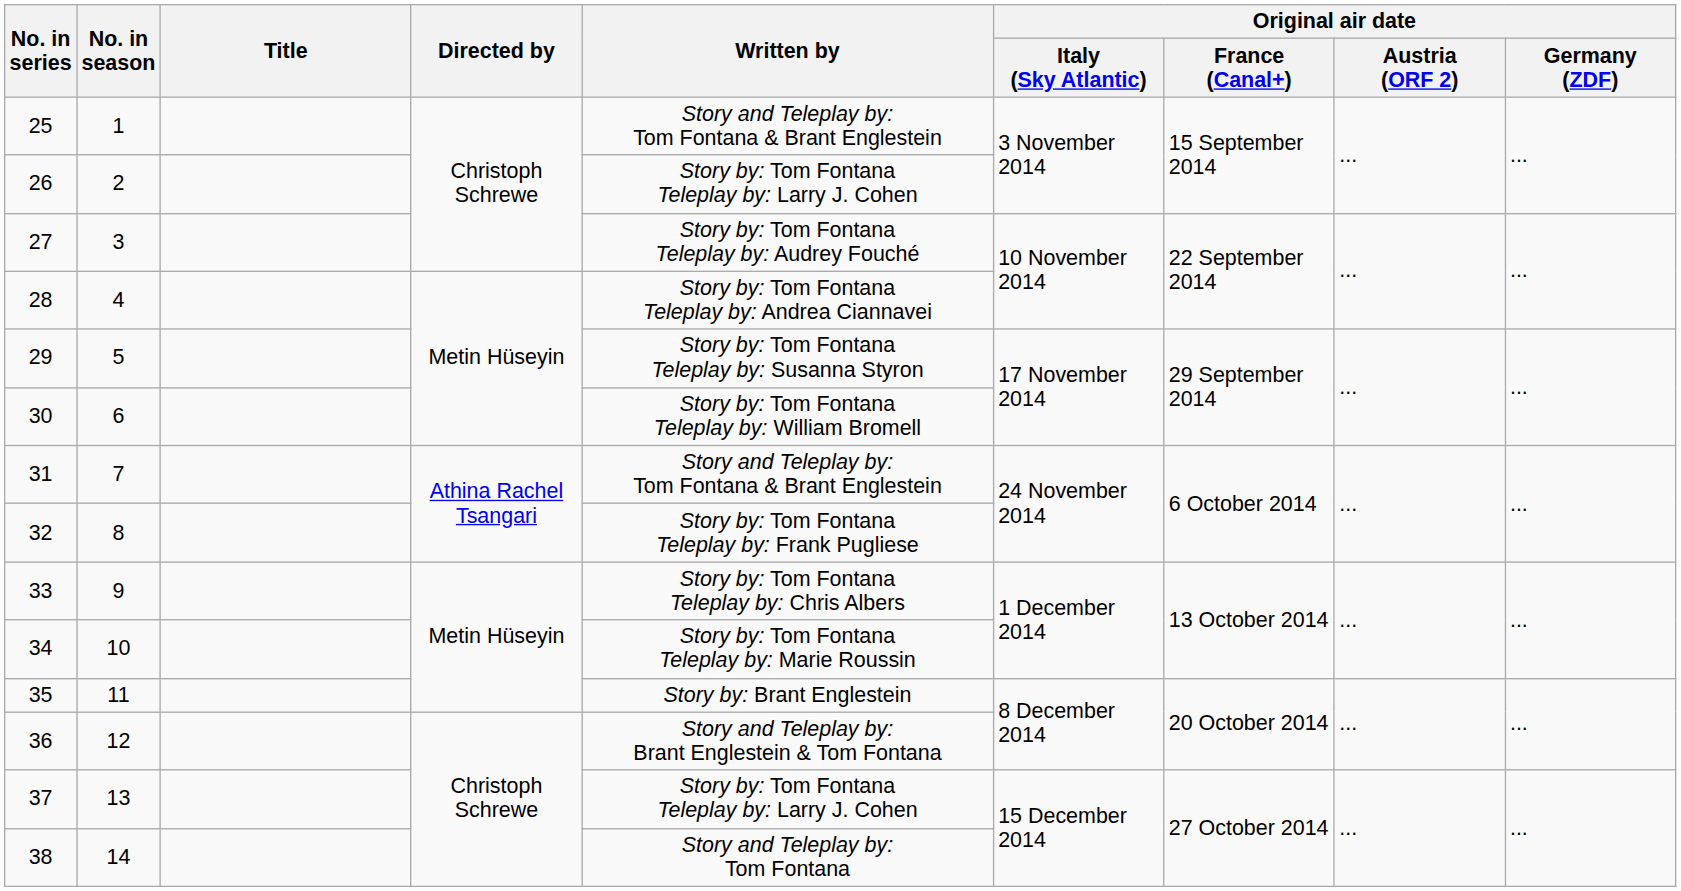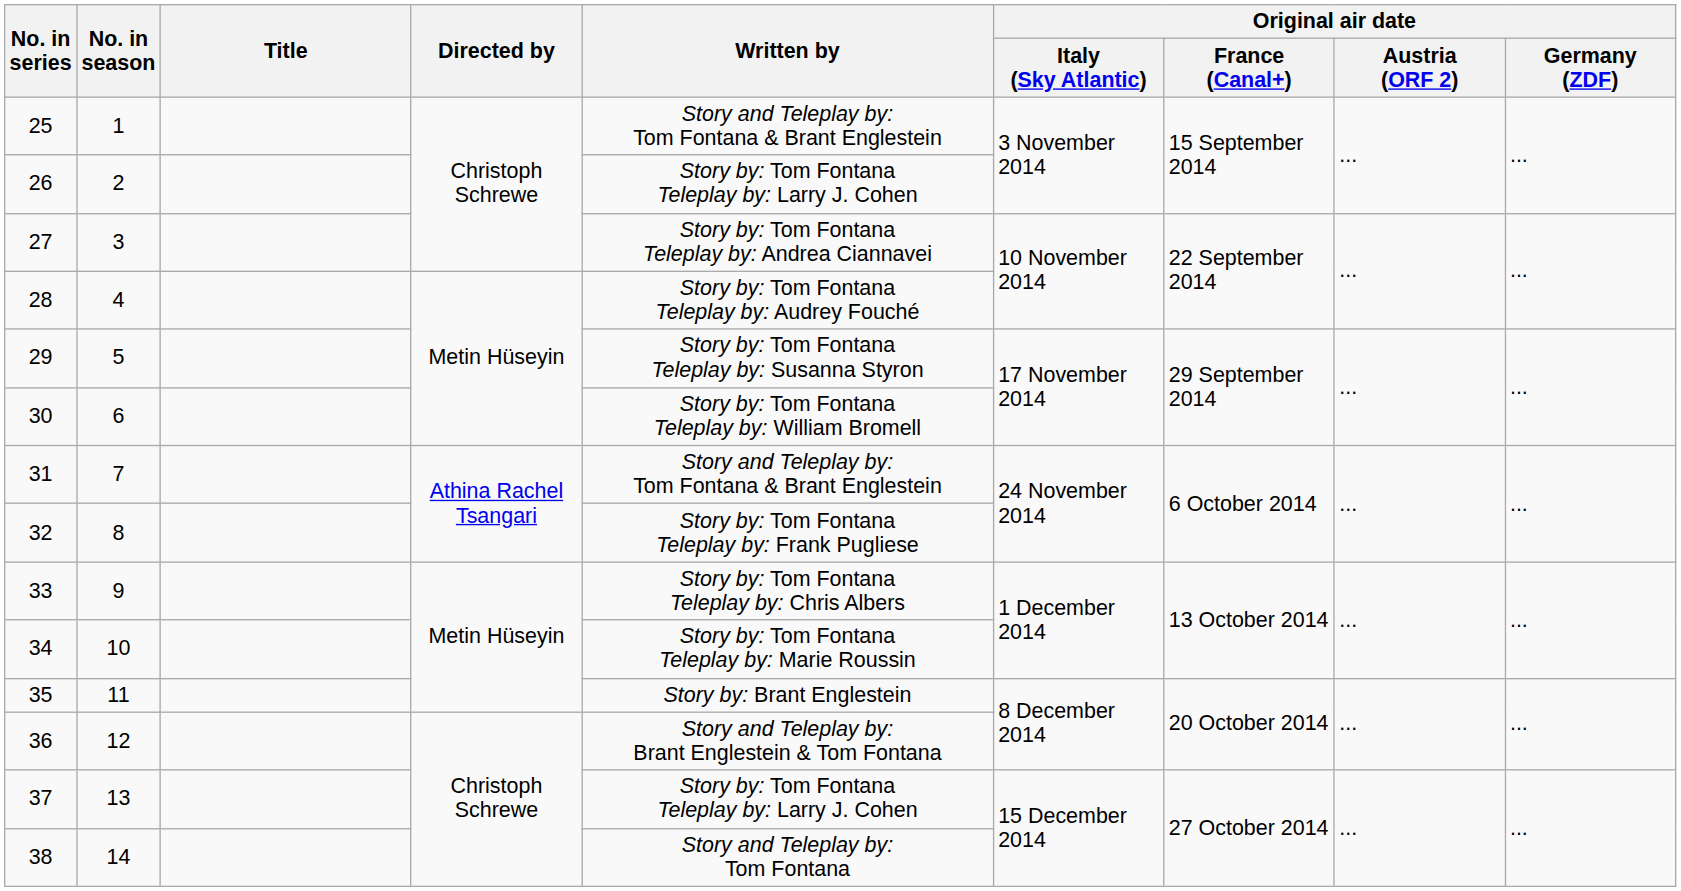 <table class="wikitable" border="1">
 <tr>
 <th rowspan="2">No. in<br>series</th>
 <th rowspan="2">No. in<br>season</th>
 <th rowspan="2" width="180">Title</th>
 <th rowspan="2" width="120">Directed by</th>
 <th rowspan="2" width="300" align="center">Written by</th>
 <th colspan="5" align="center">Original air date</th>
 </tr>
 <tr>
 <th width="120">Italy<br>(<a href='#'>Sky Atlantic</a>)</th>
 <th width="120">France<br>(<a href='#'>Canal+</a>)</th>
 <th width="120">Austria<br>(<a href='#'>ORF 2</a>)</th>
 <th width="120">Germany<br>(<a href='#'>ZDF</a>)</th>
 </tr>
 <tr>
 <td align=center>25</td>
 <td align=center>1</td>
 <td><em></em></td>
 <td rowspan="3" align=center>Christoph Schrewe</td>
 <td align=center><em>Story and Teleplay by:</em><br>Tom Fontana & Brant Englestein</td>
 <td rowspan="2">3 November 2014</td>
 <td rowspan="2">15 September 2014</td>
 <td rowspan="2">...</td>
 <td rowspan="2">...</td>
 </tr>
 <tr>
 <td align=center>26</td>
 <td align=center>2</td>
 <td><em></em></td>
 <td align=center><em>Story by:</em> Tom Fontana<br><em>Teleplay by:</em> Larry J. Cohen</td>
 </tr>
 <tr>
 <td align=center>27</td>
 <td align=center>3</td>
 <td><em></em></td>
-<td align=center><em>Story by:</em> Tom Fontana<br><em>Teleplay by:</em> Audrey Fouché</td>
+<td align=center><em>Story by:</em> Tom Fontana<br><em>Teleplay by:</em> Andrea Ciannavei</td>
 <td rowspan="2">10 November 2014</td>
 <td rowspan="2">22 September 2014</td>
 <td rowspan="2">...</td>
 <td rowspan="2">...</td>
 </tr>
 <tr>
 <td align=center>28</td>
 <td align=center>4</td>
 <td><em></em></td>
 <td rowspan="3" align=center>Metin Hüseyin</td>
-<td align=center><em>Story by:</em> Tom Fontana<br><em>Teleplay by:</em> Andrea Ciannavei</td>
+<td align=center><em>Story by:</em> Tom Fontana<br><em>Teleplay by:</em> Audrey Fouché</td>
 </tr>
 <tr>
 <td align=center>29</td>
 <td align=center>5</td>
 <td><em></em></td>
 <td align=center><em>Story by:</em> Tom Fontana<br><em>Teleplay by:</em> Susanna Styron</td>
 <td rowspan="2">17 November 2014</td>
 <td rowspan="2">29 September 2014</td>
 <td rowspan="2">...</td>
 <td rowspan="2">...</td>
 </tr>
 <tr>
 <td align=center>30</td>
 <td align=center>6</td>
 <td><em></em></td>
 <td align=center><em>Story by:</em> Tom Fontana<br><em>Teleplay by:</em> William Bromell</td>
 </tr>
 <tr>
 <td align=center>31</td>
 <td align=center>7</td>
 <td><em></em></td>
 <td rowspan="2" align=center><a href='#'>Athina Rachel Tsangari</a></td>
 <td align=center><em>Story and Teleplay by:</em><br>Tom Fontana & Brant Englestein</td>
 <td rowspan="2">24 November 2014</td>
 <td rowspan="2">6 October 2014</td>
 <td rowspan="2">...</td>
 <td rowspan="2">...</td>
 </tr>
 <tr>
 <td align=center>32</td>
 <td align=center>8</td>
 <td><em></em></td>
 <td align=center><em>Story by:</em> Tom Fontana<br><em>Teleplay by:</em> Frank Pugliese</td>
 </tr>
 <tr>
 <td align=center>33</td>
 <td align=center>9</td>
 <td><em></em></td>
 <td rowspan="3" align=center>Metin Hüseyin</td>
 <td align=center><em>Story by:</em> Tom Fontana<br><em>Teleplay by:</em> Chris Albers</td>
 <td rowspan="2">1 December 2014</td>
 <td rowspan="2">13 October 2014</td>
 <td rowspan="2">...</td>
 <td rowspan="2">...</td>
 </tr>
 <tr>
 <td align=center>34</td>
 <td align=center>10</td>
 <td><em></em></td>
 <td align=center><em>Story by:</em> Tom Fontana<br><em>Teleplay by:</em> Marie Roussin</td>
 </tr>
 <tr>
 <td align=center>35</td>
 <td align=center>11</td>
 <td><em></em></td>
 <td align=center><em>Story by:</em> Brant Englestein</td>
 <td rowspan="2">8 December 2014</td>
 <td rowspan="2">20 October 2014</td>
 <td rowspan="2">...</td>
 <td rowspan="2">...</td>
 </tr>
 <tr>
 <td align=center>36</td>
 <td align=center>12</td>
 <td><em></em></td>
 <td rowspan="3" align=center>Christoph Schrewe</td>
 <td align=center><em>Story and Teleplay by:</em><br>Brant Englestein & Tom Fontana</td>
 </tr>
 <tr>
 <td align=center>37</td>
 <td align=center>13</td>
 <td><em></em></td>
 <td align=center><em>Story by:</em> Tom Fontana<br><em>Teleplay by:</em> Larry J. Cohen</td>
 <td rowspan="2">15 December 2014</td>
 <td rowspan="2">27 October 2014</td>
 <td rowspan="2">...</td>
 <td rowspan="2">...</td>
 </tr>
 <tr>
 <td align=center>38</td>
 <td align=center>14</td>
 <td><em></em></td>
 <td align=center><em>Story and Teleplay by:</em><br>Tom Fontana</td>
 </tr>
 </table>
